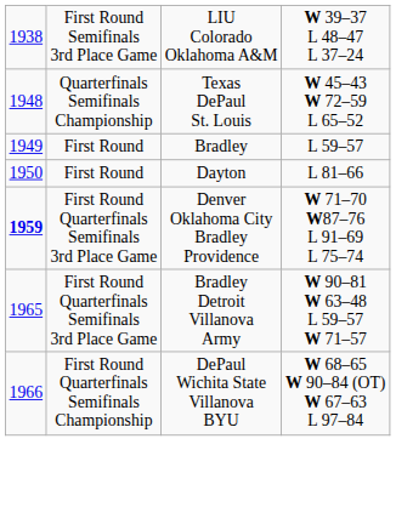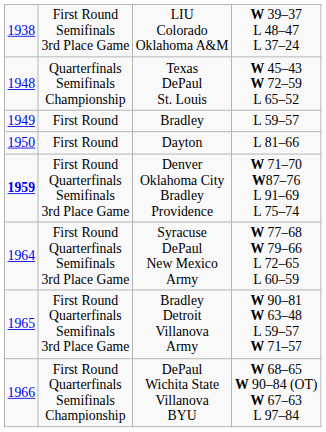 <table class="wikitable">
 <tr align="center">
 <td><a href='#'>1938</a></td>
 <td>First Round<br>Semifinals<br>3rd Place Game</td>
 <td>LIU<br>Colorado<br>Oklahoma A&M</td>
 <td><strong>W</strong> 39–37<br>L 48–47<br>L 37–24</td>
 </tr>
 <tr align="center">
 <td><a href='#'>1948</a></td>
 <td>Quarterfinals<br>Semifinals<br>Championship</td>
 <td>Texas<br>DePaul<br>St. Louis</td>
 <td><strong>W</strong> 45–43<br><strong>W</strong> 72–59<br>L 65–52</td>
 </tr>
 <tr align="center">
 <td><a href='#'>1949</a></td>
 <td>First Round</td>
 <td>Bradley</td>
 <td>L 59–57</td>
 </tr>
 <tr align="center">
 <td><a href='#'>1950</a></td>
 <td>First Round</td>
 <td>Dayton</td>
 <td>L 81–66</td>
 </tr>
 <tr align="center">
 <td><strong><a href='#'>1959</a></strong></td>
 <td>First Round<br>Quarterfinals<br>Semifinals<br>3rd Place Game</td>
 <td>Denver<br>Oklahoma City<br>Bradley<br>Providence</td>
 <td><strong>W</strong> 71–70<br><strong>W</strong>87–76<br>L 91–69<br>L 75–74</td>
 </tr>
 <tr align="center">
+<td><a href='#'>1964</a></td>
+<td>First Round<br>Quarterfinals<br>Semifinals<br>3rd Place Game</td>
+<td>Syracuse<br>DePaul<br>New Mexico<br>Army</td>
+<td><strong>W</strong> 77–68<br> <strong>W</strong> 79–66<br>L 72–65<br>L 60–59</td>
+</tr>
+<tr align="center">
 <td><a href='#'>1965</a></td>
 <td>First Round<br>Quarterfinals<br>Semifinals<br>3rd Place Game</td>
 <td>Bradley<br>Detroit<br>Villanova<br>Army</td>
 <td><strong>W</strong> 90–81<br><strong>W</strong> 63–48<br>L 59–57<br><strong>W</strong> 71–57</td>
 </tr>
 <tr align="center">
 <td><a href='#'>1966</a></td>
 <td>First Round<br>Quarterfinals<br> Semifinals<br>Championship</td>
 <td>DePaul<br>Wichita State<br>Villanova<br>BYU</td>
 <td><strong>W</strong> 68–65<br><strong>W</strong> 90–84 (OT)<br><strong>W</strong> 67–63<br> L 97–84</td>
 </tr>
 </table>
